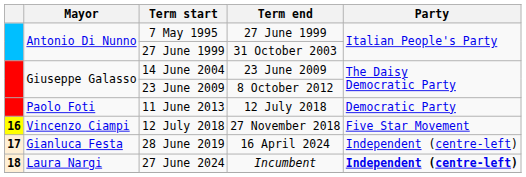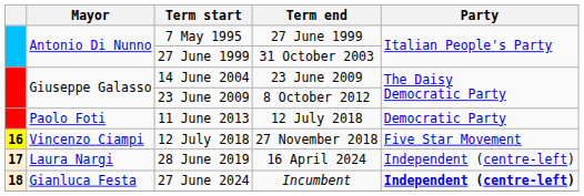 <table class="wikitable">
 <tr>
 <th class=unsortable> </th>
 <th>Mayor</th>
 <th>Term start</th>
 <th>Term end</th>
 <th>Party</th>
 </tr>
 <tr>
 <th rowspan=2 style="background:#00BFFF;"></th>
 <td rowspan=2><a href='#'>Antonio Di Nunno</a></td>
 <td align=center>7 May 1995</td>
 <td align=center>27 June 1999</td>
 <td rowspan=2><a href='#'>Italian People's Party</a></td>
 </tr>
 <tr>
 <td align=center>27 June 1999</td>
 <td align=center>31 October 2003</td>
 </tr>
 <tr>
 <th rowspan=2 style="background:#FF0000;"></th>
 <td rowspan=2>Giuseppe Galasso</td>
 <td align=center>14 June 2004</td>
 <td align=center>23 June 2009</td>
 <td rowspan=2><a href='#'>The Daisy</a><br><a href='#'>Democratic Party</a></td>
 </tr>
 <tr>
 <td align=center>23 June 2009</td>
 <td align=center>8 October 2012</td>
 </tr>
 <tr>
 <th style="background:#FF0000;"></th>
 <td><a href='#'>Paolo Foti</a></td>
 <td align=center>11 June 2013</td>
 <td align=center>12 July 2018</td>
 <td><a href='#'>Democratic Party</a></td>
 </tr>
 <tr>
 <th style="background:#FFFF00;">16</th>
 <td><a href='#'>Vincenzo Ciampi</a></td>
 <td align=center>12 July 2018</td>
 <td align=center>27 November 2018</td>
 <td><a href='#'>Five Star Movement</a></td>
 </tr>
 <tr>
 <th style="background:#FFEFD5;">17</th>
-<td><a href='#'>Gianluca Festa</a></td>
+<td><a href='#'>Laura Nargi</a></td>
 <td align=center>28 June 2019</td>
 <td align=center>16 April 2024</td>
 <td><a href='#'>Independent</a> (<a href='#'>centre-left</a>)</td>
 </tr>
 <tr>
 <th style="background:#FFEFD5;">18</th>
-<td><a href='#'>Laura Nargi</a></td>
+<td><a href='#'>Gianluca Festa</a></td>
 <td align=center>27 June 2024</td>
 <td align=center><em>Incumbent</em></td>
 <td><strong><a href='#'>Independent</a> (<a href='#'>centre-left</a>)</strong></td>
 </tr>
 <tr>
 </tr>
 </table>
